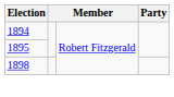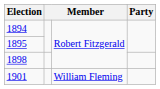 <table class="wikitable">
 <tr>
 <th>Election</th>
 <th colspan="2">Member</th>
 <th>Party</th>
 </tr>
 <tr>
 <td><a href='#'>1894</a></td>
 <td rowspan="2" > </td>
 <td rowspan="3"><a href='#'>Robert Fitzgerald</a></td>
 <td rowspan="2"></td>
 </tr>
 <tr>
 <td><a href='#'>1895</a></td>
 </tr>
 <tr>
 <td><a href='#'>1898</a></td>
 <td> </td>
 <td></td>
 </tr>
+<tr>
+<td><a href='#'>1901</a></td>
+<td> </td>
+<td><a href='#'>William Fleming</a></td>
+<td></td>
+</tr>
 </table>
